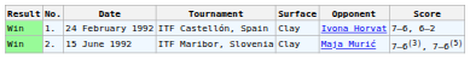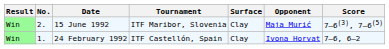 <table class="sortable wikitable" style="font-size:97%">
 <tr>
 <th>Result</th>
 <th>No.</th>
 <th>Date</th>
 <th>Tournament</th>
 <th>Surface</th>
 <th>Opponent</th>
 <th>Score</th>
 </tr>
 <tr style="background:#f0f8ff;">
 <td style="background:#98fb98;">Win</td>
+<td>2.</td>
+<td>15 June 1992</td>
+<td>ITF Maribor, Slovenia</td>
+<td>Clay</td>
+<td> <a href='#'>Maja Murić</a></td>
+<td>7–6<sup>(3)</sup>, 7–6<sup>(5)</sup></td>
+</tr>
+<tr style="background:#f0f8ff;">
+<td style="background:#98fb98;">Win</td>
 <td>1.</td>
 <td>24 February 1992</td>
 <td>ITF Castellón, Spain</td>
 <td>Clay</td>
 <td> <a href='#'>Ivona Horvat</a></td>
 <td>7–6, 6–2</td>
 </tr>
-<tr style="background:#f0f8ff;">
-<td style="background:#98fb98;">Win</td>
-<td>2.</td>
-<td>15 June 1992</td>
-<td>ITF Maribor, Slovenia</td>
-<td>Clay</td>
-<td> <a href='#'>Maja Murić</a></td>
-<td>7–6<sup>(3)</sup>, 7–6<sup>(5)</sup></td>
-</tr>
 </table>
